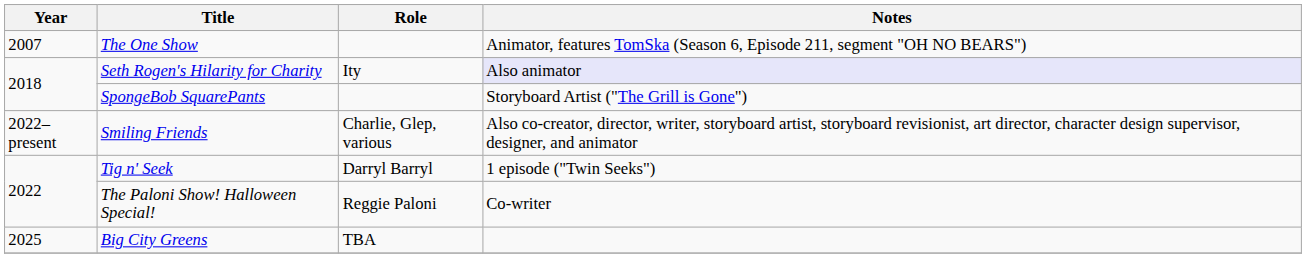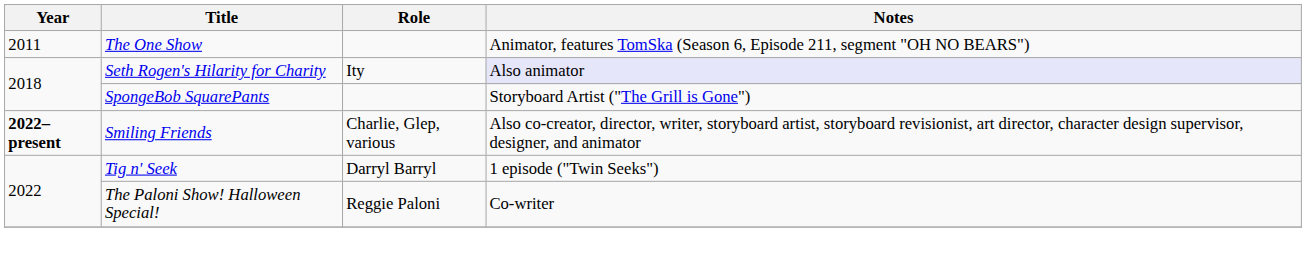 <table class="wikitable">
 <tr>
 <th>Year</th>
 <th>Title</th>
 <th>Role</th>
 <th>Notes</th>
 </tr>
 <tr>
-<td>2007</td>
+<td>2011</td>
 <td><em><a href='#'>The One Show</a></em></td>
 <td></td>
 <td>Animator, features <a href='#'>TomSka</a> (Season 6, Episode 211, segment "OH NO BEARS")</td>
 </tr>
 <tr>
 <td rowspan="2">2018</td>
 <td><em><a href='#'>Seth Rogen's Hilarity for Charity</a></em></td>
 <td>Ity</td>
 <td style="background: lavender;">Also animator</td>
 </tr>
 <tr>
 <td><em><a href='#'>SpongeBob SquarePants</a></em></td>
 <td></td>
 <td>Storyboard Artist ("<a href='#'>The Grill is Gone</a>")</td>
 </tr>
 <tr>
-<td>2022–present</td>
+<td><strong>2022–present</strong></td>
 <td><em><a href='#'>Smiling Friends</a></em></td>
 <td>Charlie, Glep, various</td>
 <td>Also co-creator, director, writer, storyboard artist, storyboard revisionist, art director, character design supervisor, designer, and animator</td>
 </tr>
 <tr>
 <td rowspan="2">2022</td>
 <td><em><a href='#'>Tig n' Seek</a></em></td>
 <td>Darryl Barryl</td>
 <td>1 episode ("Twin Seeks")</td>
 </tr>
 <tr>
 <td><em>The Paloni Show! Halloween Special!</em></td>
 <td>Reggie Paloni</td>
 <td>Co-writer</td>
 </tr>
 <tr>
-<td>2025</td>
-<td><em><a href='#'>Big City Greens</a></em></td>
-<td>TBA</td>
-<td></td>
-</tr>
-<tr>
 </tr>
 </table>
